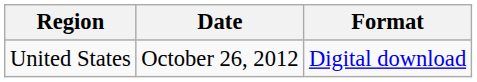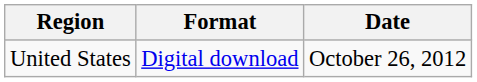 <table class="wikitable">
 <tr>
 <th>Region</th>
+<th>Format</th>
 <th>Date</th>
-<th>Format</th>
 </tr>
 <tr>
 <td>United States</td>
+<td><a href='#'>Digital download</a></td>
 <td>October 26, 2012</td>
-<td><a href='#'>Digital download</a></td>
 </tr>
 </table>
